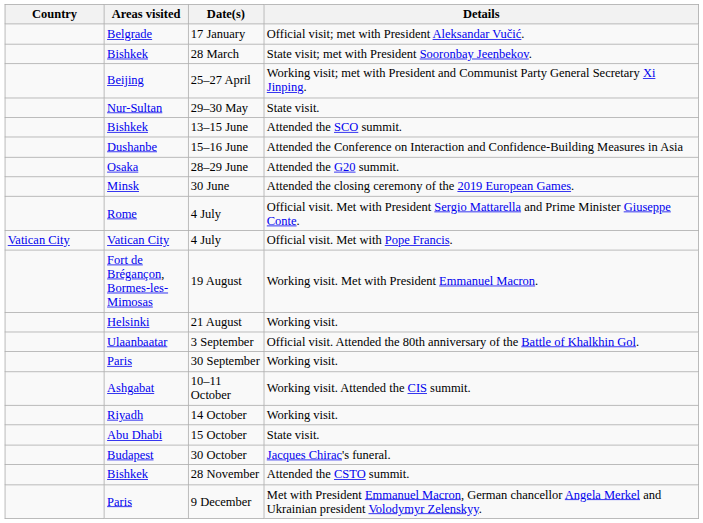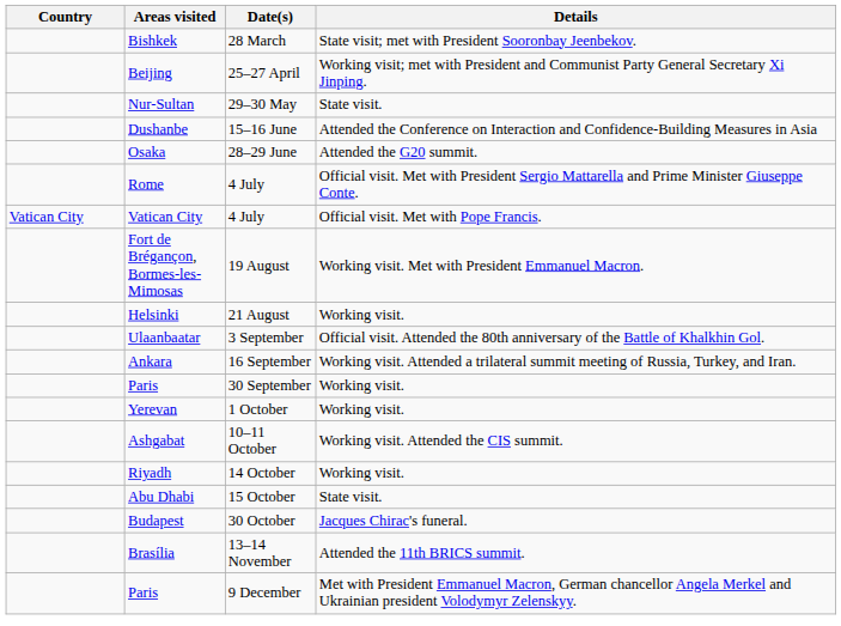 <table class="wikitable sortable outercollapse" style="margin: 1em auto 1em auto">
 <tr>
 <th width=120>Country</th>
 <th width=100>Areas visited</th>
 <th width=90>Date(s)</th>
 <th style="width:550px;" class="unsortable">Details</th>
-</tr>
-<tr>
-<td></td>
-<td><a href='#'>Belgrade</a></td>
-<td>17 January</td>
-<td>Official visit; met with President <a href='#'>Aleksandar Vučić</a>.</td>
 </tr>
 <tr>
 <td></td>
 <td><a href='#'>Bishkek</a></td>
 <td>28 March</td>
 <td>State visit; met with President <a href='#'>Sooronbay Jeenbekov</a>.</td>
 </tr>
 <tr>
 <td></td>
 <td><a href='#'>Beijing</a></td>
 <td>25–27 April</td>
 <td>Working visit; met with President and Communist Party General Secretary <a href='#'>Xi Jinping</a>.</td>
 </tr>
 <tr>
 <td></td>
 <td><a href='#'>Nur-Sultan</a></td>
 <td>29–30 May</td>
 <td>State visit.</td>
 </tr>
 <tr>
 <td></td>
-<td><a href='#'>Bishkek</a></td>
-<td>13–15 June</td>
-<td>Attended the <a href='#'>SCO</a> summit.</td>
-</tr>
-<tr>
-<td></td>
 <td><a href='#'>Dushanbe</a></td>
 <td>15–16 June</td>
 <td>Attended the Conference on Interaction and Confidence-Building Measures in Asia</td>
 </tr>
 <tr>
 <td></td>
 <td><a href='#'>Osaka</a></td>
 <td>28–29 June</td>
 <td>Attended the <a href='#'>G20</a> summit.</td>
-</tr>
-<tr>
-<td></td>
-<td><a href='#'>Minsk</a></td>
-<td>30 June</td>
-<td>Attended the closing ceremony of the <a href='#'>2019 European Games</a>.</td>
 </tr>
 <tr>
 <td></td>
 <td><a href='#'>Rome</a></td>
 <td>4 July</td>
 <td>Official visit. Met with President <a href='#'>Sergio Mattarella</a> and Prime Minister <a href='#'>Giuseppe Conte</a>.</td>
 </tr>
 <tr>
 <td> <a href='#'>Vatican City</a></td>
 <td><a href='#'>Vatican City</a></td>
 <td>4 July</td>
 <td>Official visit. Met with <a href='#'>Pope Francis</a>.</td>
 </tr>
 <tr>
 <td></td>
 <td><a href='#'>Fort de Brégançon</a>, <a href='#'>Bormes-les-Mimosas</a></td>
 <td>19 August</td>
 <td>Working visit. Met with President <a href='#'>Emmanuel Macron</a>.</td>
 </tr>
 <tr>
 <td></td>
 <td><a href='#'>Helsinki</a></td>
 <td>21 August</td>
 <td>Working visit.</td>
 </tr>
 <tr>
 <td></td>
 <td><a href='#'>Ulaanbaatar</a></td>
 <td>3 September</td>
 <td>Official visit. Attended the 80th anniversary of the <a href='#'>Battle of Khalkhin Gol</a>.</td>
 </tr>
 <tr>
 <td></td>
+<td><a href='#'>Ankara</a></td>
+<td>16 September</td>
+<td>Working visit. Attended a trilateral summit meeting of Russia, Turkey, and Iran.</td>
+</tr>
+<tr>
+<td></td>
 <td><a href='#'>Paris</a></td>
 <td>30 September</td>
+<td>Working visit.</td>
+</tr>
+<tr>
+<td></td>
+<td><a href='#'>Yerevan</a></td>
+<td>1 October</td>
 <td>Working visit.</td>
 </tr>
 <tr>
 <td></td>
 <td><a href='#'>Ashgabat</a></td>
 <td>10–11 October</td>
 <td>Working visit. Attended the <a href='#'>CIS</a> summit.</td>
 </tr>
 <tr>
 <td></td>
 <td><a href='#'>Riyadh</a></td>
 <td>14 October</td>
 <td>Working visit.</td>
 </tr>
 <tr>
 <td></td>
 <td><a href='#'>Abu Dhabi</a></td>
 <td>15 October</td>
 <td>State visit.</td>
 </tr>
 <tr>
 <td></td>
 <td><a href='#'>Budapest</a></td>
 <td>30 October</td>
 <td><a href='#'>Jacques Chirac</a>'s funeral.</td>
 </tr>
 <tr>
 <td></td>
-<td><a href='#'>Bishkek</a></td>
-<td>28 November</td>
-<td>Attended the <a href='#'>CSTO</a> summit.</td>
+<td><a href='#'>Brasília</a></td>
+<td>13–14 November</td>
+<td>Attended the <a href='#'>11th BRICS summit</a>.</td>
 </tr>
 <tr>
 <td></td>
 <td><a href='#'>Paris</a></td>
 <td>9 December</td>
 <td>Met with President <a href='#'>Emmanuel Macron</a>, German chancellor <a href='#'>Angela Merkel</a> and Ukrainian president <a href='#'>Volodymyr Zelenskyy</a>.</td>
 </tr>
 </table>
